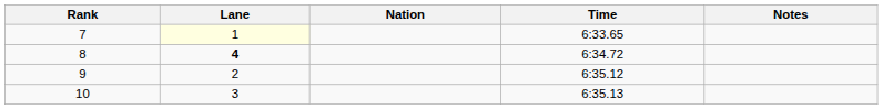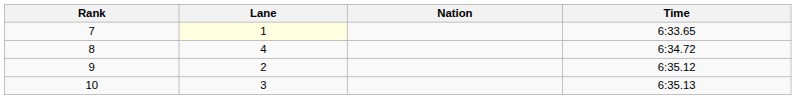 <table class="wikitable sortable" style="text-align:center; width:70%;">
 <tr>
 <th>Rank</th>
 <th>Lane</th>
 <th>Nation</th>
 <th>Time</th>
-<th>Notes</th>
 </tr>
 <tr>
 <td>7</td>
 <td style="background: lightyellow;">1</td>
 <td align=left></td>
 <td>6:33.65</td>
-<td></td>
 </tr>
 <tr>
 <td>8</td>
-<td><strong>4</strong></td>
+<td>4</td>
 <td align=left></td>
 <td>6:34.72</td>
-<td></td>
 </tr>
 <tr>
 <td>9</td>
 <td>2</td>
 <td align=left></td>
 <td>6:35.12</td>
-<td></td>
 </tr>
 <tr>
 <td>10</td>
 <td>3</td>
 <td align=left></td>
 <td>6:35.13</td>
-<td></td>
 </tr>
 </table>
